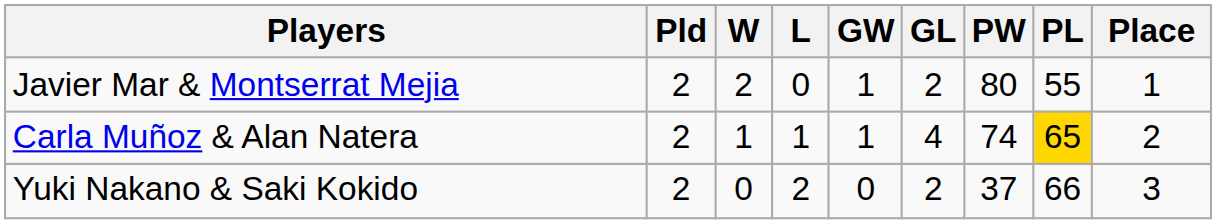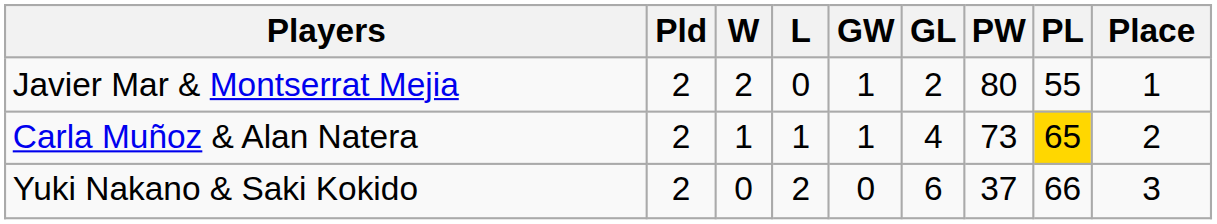 <table class=wikitable style="text-align:center">
 <tr>
 <th width=300>Players</th>
 <th width=20>Pld</th>
 <th width=20>W</th>
 <th width=20>L</th>
 <th width=20>GW</th>
 <th width=20>GL</th>
 <th width=20>PW</th>
 <th width=20>PL</th>
 <th width=50>Place</th>
 </tr>
 <tr>
 <td align=left> Javier Mar & <a href='#'>Montserrat Mejia</a></td>
 <td>2</td>
 <td>2</td>
 <td>0</td>
 <td>1</td>
 <td>2</td>
 <td>80</td>
 <td>55</td>
 <td>1</td>
 </tr>
 <tr>
 <td align=left> <a href='#'>Carla Muñoz</a> & Alan Natera</td>
 <td>2</td>
 <td>1</td>
 <td>1</td>
 <td>1</td>
 <td>4</td>
-<td>74</td>
+<td>73</td>
 <td style="background: gold;">65</td>
 <td>2</td>
 </tr>
 <tr>
 <td align=left> Yuki Nakano & Saki Kokido</td>
 <td>2</td>
 <td>0</td>
 <td>2</td>
 <td>0</td>
-<td>2</td>
+<td>6</td>
 <td>37</td>
 <td>66</td>
 <td>3</td>
 </tr>
 </table>
